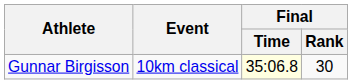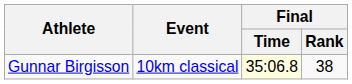 <table class="wikitable">
 <tr>
 <th rowspan="2">Athlete</th>
 <th rowspan="2">Event</th>
 <th colspan="2">Final</th>
 </tr>
 <tr>
 <th>Time</th>
 <th>Rank</th>
 </tr>
 <tr>
 <td rowspan="1"><a href='#'>Gunnar Birgisson</a></td>
 <td><a href='#'>10km classical</a></td>
 <td align="center" style="background: lightyellow;">35:06.8</td>
-<td align="center">30</td>
+<td align="center">38</td>
 </tr>
 </table>
